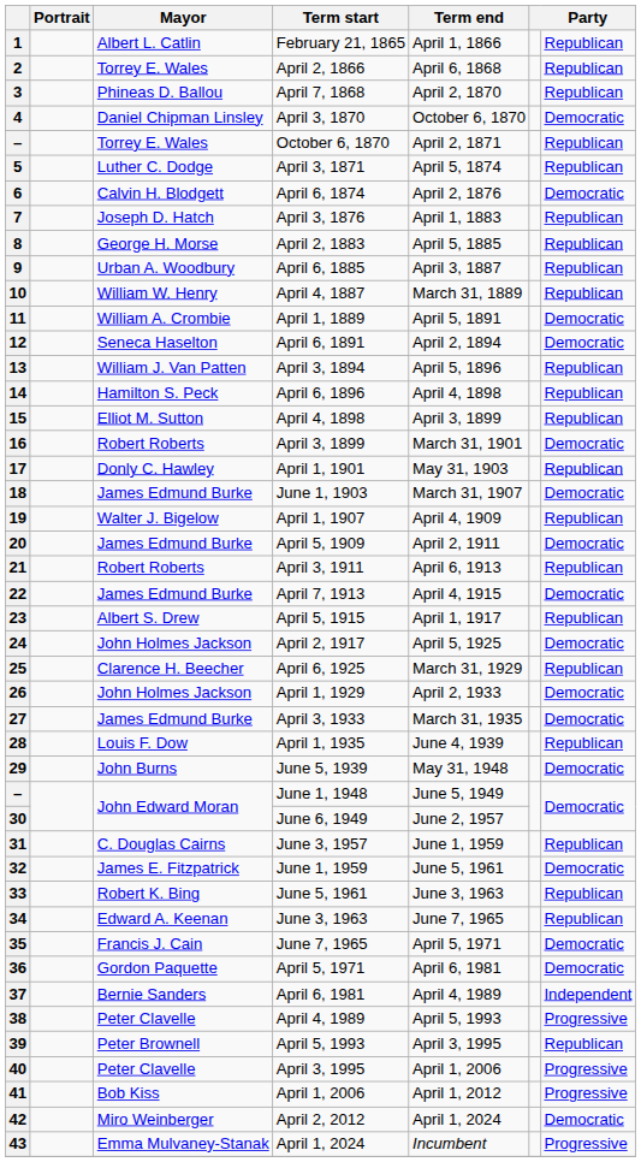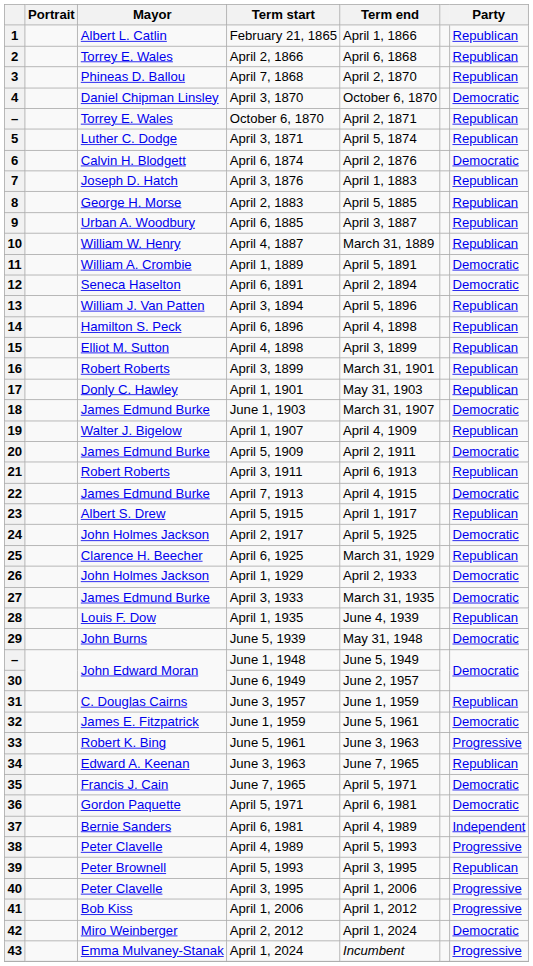 <table class="wikitable">
 <tr>
 <th align=center></th>
 <th>Portrait</th>
 <th>Mayor</th>
 <th>Term start</th>
 <th>Term end</th>
 <th class=unsortable> </th>
 <th style="border-left-style:hidden;padding:0.1em 0em">Party</th>
 </tr>
 <tr>
 <th>1</th>
 <td></td>
 <td><a href='#'>Albert L. Catlin</a></td>
 <td>February 21, 1865</td>
 <td>April 1, 1866</td>
 <td bgcolor=></td>
 <td><a href='#'>Republican</a></td>
 </tr>
 <tr>
 <th>2</th>
 <td></td>
 <td><a href='#'>Torrey E. Wales</a></td>
 <td>April 2, 1866</td>
 <td>April 6, 1868</td>
 <td bgcolor=></td>
 <td><a href='#'>Republican</a></td>
 </tr>
 <tr>
 <th>3</th>
 <td></td>
 <td><a href='#'>Phineas D. Ballou</a></td>
 <td>April 7, 1868</td>
 <td>April 2, 1870</td>
 <td bgcolor=></td>
 <td><a href='#'>Republican</a></td>
 </tr>
 <tr>
 <th>4</th>
 <td></td>
 <td><a href='#'>Daniel Chipman Linsley</a></td>
 <td>April 3, 1870</td>
 <td>October 6, 1870</td>
 <td bgcolor=></td>
 <td><a href='#'>Democratic</a></td>
 </tr>
 <tr>
 <th>–</th>
 <td></td>
 <td><a href='#'>Torrey E. Wales</a></td>
 <td>October 6, 1870</td>
 <td>April 2, 1871</td>
 <td bgcolor=></td>
 <td><a href='#'>Republican</a></td>
 </tr>
 <tr>
 <th>5</th>
 <td></td>
 <td><a href='#'>Luther C. Dodge</a></td>
 <td>April 3, 1871</td>
 <td>April 5, 1874</td>
 <td bgcolor=></td>
 <td><a href='#'>Republican</a></td>
 </tr>
 <tr>
 <th>6</th>
 <td></td>
 <td><a href='#'>Calvin H. Blodgett</a></td>
 <td>April 6, 1874</td>
 <td>April 2, 1876</td>
 <td bgcolor=></td>
 <td><a href='#'>Democratic</a></td>
 </tr>
 <tr>
 <th>7</th>
 <td></td>
 <td><a href='#'>Joseph D. Hatch</a></td>
 <td>April 3, 1876</td>
 <td>April 1, 1883</td>
 <td bgcolor=></td>
 <td><a href='#'>Republican</a></td>
 </tr>
 <tr>
 <th>8</th>
 <td></td>
 <td><a href='#'>George H. Morse</a></td>
 <td>April 2, 1883</td>
 <td>April 5, 1885</td>
 <td bgcolor=></td>
 <td><a href='#'>Republican</a></td>
 </tr>
 <tr>
 <th>9</th>
 <td></td>
 <td><a href='#'>Urban A. Woodbury</a></td>
 <td>April 6, 1885</td>
 <td>April 3, 1887</td>
 <td bgcolor=></td>
 <td><a href='#'>Republican</a></td>
 </tr>
 <tr>
 <th>10</th>
 <td></td>
 <td><a href='#'>William W. Henry</a></td>
 <td>April 4, 1887</td>
 <td>March 31, 1889</td>
 <td bgcolor=></td>
 <td><a href='#'>Republican</a></td>
 </tr>
 <tr>
 <th>11</th>
 <td></td>
 <td><a href='#'>William A. Crombie</a></td>
 <td>April 1, 1889</td>
 <td>April 5, 1891</td>
 <td bgcolor=></td>
 <td><a href='#'>Democratic</a></td>
 </tr>
 <tr>
 <th>12</th>
 <td></td>
 <td><a href='#'>Seneca Haselton</a></td>
 <td>April 6, 1891</td>
 <td>April 2, 1894</td>
 <td bgcolor=></td>
 <td><a href='#'>Democratic</a></td>
 </tr>
 <tr>
 <th>13</th>
 <td></td>
 <td><a href='#'>William J. Van Patten</a></td>
 <td>April 3, 1894</td>
 <td>April 5, 1896</td>
 <td bgcolor=></td>
 <td><a href='#'>Republican</a></td>
 </tr>
 <tr>
 <th>14</th>
 <td></td>
 <td><a href='#'>Hamilton S. Peck</a></td>
 <td>April 6, 1896</td>
 <td>April 4, 1898</td>
 <td bgcolor=></td>
 <td><a href='#'>Republican</a></td>
 </tr>
 <tr>
 <th>15</th>
 <td></td>
 <td><a href='#'>Elliot M. Sutton</a></td>
 <td>April 4, 1898</td>
 <td>April 3, 1899</td>
 <td bgcolor=></td>
 <td><a href='#'>Republican</a></td>
 </tr>
 <tr>
 <th>16</th>
 <td></td>
 <td><a href='#'>Robert Roberts</a></td>
 <td>April 3, 1899</td>
 <td>March 31, 1901</td>
 <td bgcolor=></td>
-<td><a href='#'>Democratic</a></td>
+<td><a href='#'>Republican</a></td>
 </tr>
 <tr>
 <th>17</th>
 <td></td>
 <td><a href='#'>Donly C. Hawley</a></td>
 <td>April 1, 1901</td>
 <td>May 31, 1903</td>
 <td bgcolor=></td>
 <td><a href='#'>Republican</a></td>
 </tr>
 <tr>
 <th>18</th>
 <td></td>
 <td><a href='#'>James Edmund Burke</a></td>
 <td>June 1, 1903</td>
 <td>March 31, 1907</td>
 <td bgcolor=></td>
 <td><a href='#'>Democratic</a></td>
 </tr>
 <tr>
 <th>19</th>
 <td></td>
 <td><a href='#'>Walter J. Bigelow</a></td>
 <td>April 1, 1907</td>
 <td>April 4, 1909</td>
 <td bgcolor=></td>
 <td><a href='#'>Republican</a></td>
 </tr>
 <tr>
 <th>20</th>
 <td></td>
 <td><a href='#'>James Edmund Burke</a></td>
 <td>April 5, 1909</td>
 <td>April 2, 1911</td>
 <td bgcolor=></td>
 <td><a href='#'>Democratic</a></td>
 </tr>
 <tr>
 <th>21</th>
 <td></td>
 <td><a href='#'>Robert Roberts</a></td>
 <td>April 3, 1911</td>
 <td>April 6, 1913</td>
 <td bgcolor=></td>
 <td><a href='#'>Republican</a></td>
 </tr>
 <tr>
 <th>22</th>
 <td></td>
 <td><a href='#'>James Edmund Burke</a></td>
 <td>April 7, 1913</td>
 <td>April 4, 1915</td>
 <td bgcolor=></td>
 <td><a href='#'>Democratic</a></td>
 </tr>
 <tr>
 <th>23</th>
 <td></td>
 <td><a href='#'>Albert S. Drew</a></td>
 <td>April 5, 1915</td>
 <td>April 1, 1917</td>
 <td bgcolor=></td>
 <td><a href='#'>Republican</a></td>
 </tr>
 <tr>
 <th>24</th>
 <td></td>
 <td><a href='#'>John Holmes Jackson</a></td>
 <td>April 2, 1917</td>
 <td>April 5, 1925</td>
 <td rowspan=1 bgcolor=></td>
 <td rowspan=1><a href='#'>Democratic</a></td>
 </tr>
 <tr>
 <th>25</th>
 <td></td>
 <td><a href='#'>Clarence H. Beecher</a></td>
 <td>April 6, 1925</td>
 <td>March 31, 1929</td>
 <td bgcolor=></td>
 <td><a href='#'>Republican</a></td>
 </tr>
 <tr>
 <th>26</th>
 <td></td>
 <td><a href='#'>John Holmes Jackson</a></td>
 <td>April 1, 1929</td>
 <td>April 2, 1933</td>
 <td rowspan=1 bgcolor=></td>
 <td rowspan=1><a href='#'>Democratic</a></td>
 </tr>
 <tr>
 <th>27</th>
 <td></td>
 <td><a href='#'>James Edmund Burke</a></td>
 <td>April 3, 1933</td>
 <td>March 31, 1935</td>
 <td bgcolor=></td>
 <td><a href='#'>Democratic</a></td>
 </tr>
 <tr>
 <th>28</th>
 <td></td>
 <td><a href='#'>Louis F. Dow</a></td>
 <td>April 1, 1935</td>
 <td>June 4, 1939</td>
 <td bgcolor=></td>
 <td><a href='#'>Republican</a></td>
 </tr>
 <tr>
 <th>29</th>
 <td></td>
 <td><a href='#'>John Burns</a></td>
 <td>June 5, 1939</td>
 <td>May 31, 1948</td>
 <td rowspan=1 bgcolor=></td>
 <td rowspan=1><a href='#'>Democratic</a></td>
 </tr>
 <tr>
 <th>–</th>
 <td rowspan=2></td>
 <td rowspan=2><a href='#'>John Edward Moran</a></td>
 <td>June 1, 1948</td>
 <td>June 5, 1949</td>
 <td rowspan=2 bgcolor=></td>
 <td rowspan=2><a href='#'>Democratic</a></td>
 </tr>
 <tr>
 <th>30</th>
 <td>June 6, 1949</td>
 <td>June 2, 1957</td>
 </tr>
 <tr>
 <th>31</th>
 <td></td>
 <td><a href='#'>C. Douglas Cairns</a></td>
 <td>June 3, 1957</td>
 <td>June 1, 1959</td>
 <td bgcolor=></td>
 <td><a href='#'>Republican</a></td>
 </tr>
 <tr>
 <th>32</th>
 <td></td>
 <td><a href='#'>James E. Fitzpatrick</a></td>
 <td>June 1, 1959</td>
 <td>June 5, 1961</td>
 <td bgcolor=></td>
 <td><a href='#'>Democratic</a></td>
 </tr>
 <tr>
 <th>33</th>
 <td></td>
 <td><a href='#'>Robert K. Bing</a></td>
 <td>June 5, 1961</td>
 <td>June 3, 1963</td>
 <td bgcolor=></td>
-<td><a href='#'>Republican</a></td>
+<td><a href='#'>Progressive</a></td>
 </tr>
 <tr>
 <th>34</th>
 <td></td>
 <td><a href='#'>Edward A. Keenan</a></td>
 <td>June 3, 1963</td>
 <td>June 7, 1965</td>
 <td bgcolor=></td>
 <td><a href='#'>Republican</a></td>
 </tr>
 <tr>
 <th>35</th>
 <td></td>
 <td><a href='#'>Francis J. Cain</a></td>
 <td>June 7, 1965</td>
 <td>April 5, 1971</td>
 <td bgcolor=></td>
 <td><a href='#'>Democratic</a></td>
 </tr>
 <tr>
 <th>36</th>
 <td></td>
 <td><a href='#'>Gordon Paquette</a></td>
 <td>April 5, 1971</td>
 <td>April 6, 1981</td>
 <td bgcolor=></td>
 <td><a href='#'>Democratic</a></td>
 </tr>
 <tr>
 <th>37</th>
 <td></td>
 <td><a href='#'>Bernie Sanders</a></td>
 <td>April 6, 1981</td>
 <td>April 4, 1989</td>
 <td bgcolor=></td>
 <td><a href='#'>Independent</a></td>
 </tr>
 <tr>
 <th>38</th>
 <td></td>
 <td><a href='#'>Peter Clavelle</a></td>
 <td>April 4, 1989</td>
 <td>April 5, 1993</td>
 <td bgcolor=></td>
 <td><a href='#'>Progressive</a></td>
 </tr>
 <tr>
 <th>39</th>
 <td></td>
 <td><a href='#'>Peter Brownell</a></td>
 <td>April 5, 1993</td>
 <td>April 3, 1995</td>
 <td bgcolor=></td>
 <td><a href='#'>Republican</a></td>
 </tr>
 <tr>
 <th>40</th>
 <td></td>
 <td><a href='#'>Peter Clavelle</a></td>
 <td>April 3, 1995</td>
 <td>April 1, 2006</td>
 <td bgcolor=></td>
 <td><a href='#'>Progressive</a></td>
 </tr>
 <tr>
 <th>41</th>
 <td></td>
 <td><a href='#'>Bob Kiss</a></td>
 <td>April 1, 2006</td>
 <td>April 1, 2012</td>
 <td bgcolor=></td>
 <td><a href='#'>Progressive</a></td>
 </tr>
 <tr>
 <th>42</th>
 <td></td>
 <td><a href='#'>Miro Weinberger</a></td>
 <td>April 2, 2012</td>
 <td>April 1, 2024</td>
 <td bgcolor=></td>
 <td><a href='#'>Democratic</a></td>
 </tr>
 <tr>
 <th>43</th>
 <td></td>
 <td><a href='#'>Emma Mulvaney-Stanak</a></td>
 <td>April 1, 2024</td>
 <td><em>Incumbent</em></td>
 <td bgcolor=></td>
 <td><a href='#'>Progressive</a></td>
 </tr>
 <tr>
 </tr>
 </table>
